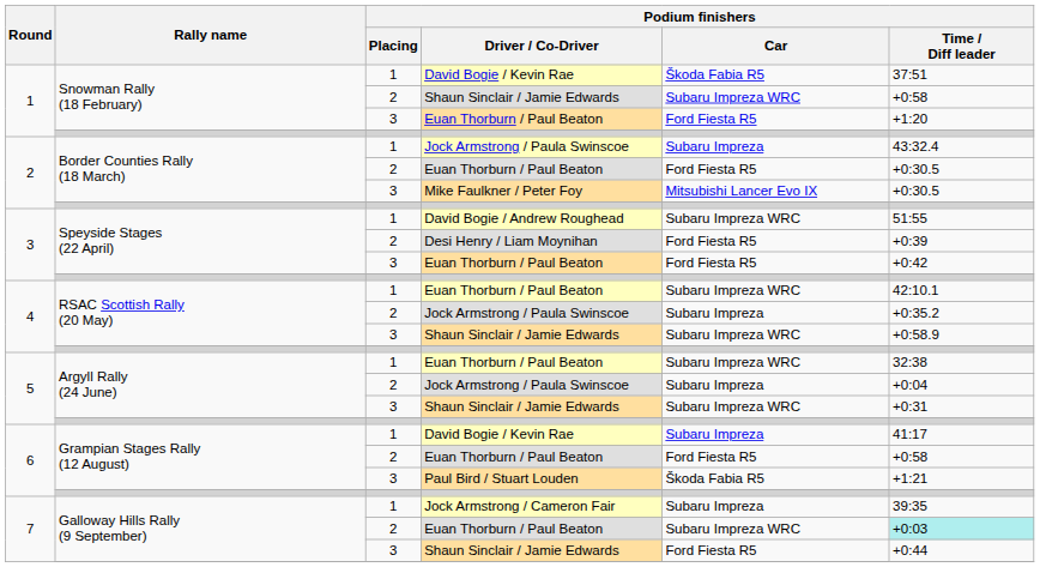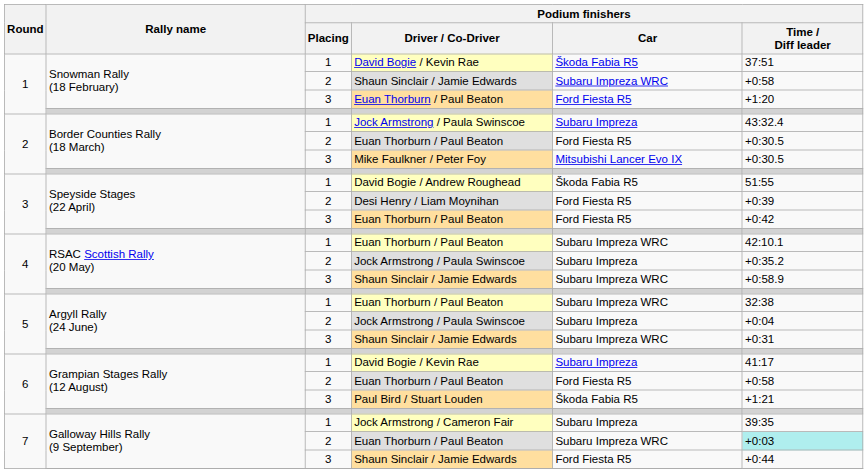 <table class="wikitable" style="font-size:90%;">
 <tr>
 <th rowspan=2>Round</th>
 <th style="width:22em" rowspan=2>Rally name</th>
 <th colspan=4>Podium finishers</th>
 </tr>
 <tr>
 <th>Placing</th>
 <th style="width:17em">Driver / Co-Driver</th>
 <th style="width:16em">Car</th>
 <th style="width:10em">Time /<br>Diff leader<br></th>
 </tr>
 <tr>
 <td rowspan=4 align=center>1</td>
 <td rowspan=3>Snowman Rally<br>(18 February)</td>
 <td align=center>1</td>
 <td style="background:#ffffbf;"><a href='#'>David Bogie</a> / Kevin Rae</td>
 <td><a href='#'>Škoda Fabia R5</a></td>
 <td>37:51</td>
 </tr>
 <tr>
 <td align=center>2</td>
 <td style="background:#dfdfdf;">Shaun Sinclair / Jamie Edwards</td>
 <td><a href='#'>Subaru Impreza WRC</a></td>
 <td>+0:58</td>
 </tr>
 <tr>
 <td align=center>3</td>
 <td style="background:#ffdf9f;"><a href='#'>Euan Thorburn</a> / Paul Beaton</td>
 <td><a href='#'>Ford Fiesta R5</a></td>
 <td>+1:20</td>
 </tr>
 <tr style="background:lightgrey;">
 <td></td>
 <td></td>
 <td></td>
 <td></td>
 <td></td>
 </tr>
 <tr>
 <td rowspan=4 align=center>2</td>
 <td rowspan=3>Border Counties Rally <br>(18 March)</td>
 <td align=center>1</td>
 <td style="background:#ffffbf;"><a href='#'>Jock Armstrong</a> / Paula Swinscoe</td>
 <td><a href='#'>Subaru Impreza</a></td>
 <td>43:32.4</td>
 </tr>
 <tr>
 <td align=center>2</td>
 <td style="background:#dfdfdf;">Euan Thorburn / Paul Beaton</td>
 <td>Ford Fiesta R5</td>
 <td>+0:30.5</td>
 </tr>
 <tr>
 <td align=center>3</td>
 <td style="background:#ffdf9f;">Mike Faulkner / Peter Foy</td>
 <td><a href='#'>Mitsubishi Lancer Evo IX</a></td>
 <td>+0:30.5</td>
 </tr>
 <tr style="background:lightgrey;">
 <td></td>
 <td></td>
 <td></td>
 <td></td>
 <td></td>
 </tr>
 <tr>
 <td rowspan=4 align=center>3</td>
 <td rowspan=3>Speyside Stages <br>(22 April)</td>
 <td align=center>1</td>
 <td style="background:#ffffbf;">David Bogie / Andrew Roughead</td>
-<td>Subaru Impreza WRC</td>
+<td>Škoda Fabia R5</td>
 <td>51:55</td>
 </tr>
 <tr>
 <td align=center>2</td>
 <td style="background:#dfdfdf;">Desi Henry / Liam Moynihan </td>
 <td>Ford Fiesta R5</td>
 <td>+0:39</td>
 </tr>
 <tr>
 <td align=center>3</td>
 <td style="background:#ffdf9f;">Euan Thorburn / Paul Beaton</td>
 <td>Ford Fiesta R5</td>
 <td>+0:42</td>
 </tr>
 <tr style="background:lightgrey;">
 <td></td>
 <td></td>
 <td></td>
 <td></td>
 <td></td>
 </tr>
 <tr>
 <td rowspan=4 align=center>4</td>
 <td rowspan=3>RSAC <a href='#'>Scottish Rally</a><br>(20 May)</td>
 <td align=center>1</td>
 <td style="background:#ffffbf;">Euan Thorburn / Paul Beaton</td>
 <td>Subaru Impreza WRC</td>
 <td>42:10.1</td>
 </tr>
 <tr>
 <td align=center>2</td>
 <td style="background:#dfdfdf;">Jock Armstrong  / Paula Swinscoe</td>
 <td>Subaru Impreza</td>
 <td>+0:35.2</td>
 </tr>
 <tr>
 <td align=center>3</td>
 <td style="background:#ffdf9f;">Shaun Sinclair / Jamie Edwards</td>
 <td>Subaru Impreza WRC</td>
 <td>+0:58.9</td>
 </tr>
 <tr style="background:lightgrey;">
 <td></td>
 <td></td>
 <td></td>
 <td></td>
 <td></td>
 </tr>
 <tr>
 <td rowspan=4 align=center>5</td>
 <td rowspan=3>Argyll Rally <br>(24 June)</td>
 <td align=center>1</td>
 <td style="background:#ffffbf;">Euan Thorburn / Paul Beaton</td>
 <td>Subaru Impreza WRC</td>
 <td>32:38</td>
 </tr>
 <tr>
 <td align=center>2</td>
 <td style="background:#dfdfdf;">Jock Armstrong  / Paula Swinscoe</td>
 <td>Subaru Impreza</td>
 <td>+0:04</td>
 </tr>
 <tr>
 <td align=center>3</td>
 <td style="background:#ffdf9f;">Shaun Sinclair / Jamie Edwards</td>
 <td>Subaru Impreza WRC</td>
 <td>+0:31</td>
 </tr>
 <tr style="background:lightgrey;">
 <td></td>
 <td></td>
 <td></td>
 <td></td>
 <td></td>
 </tr>
 <tr>
 <td rowspan=4 align=center>6</td>
 <td rowspan=3>Grampian Stages Rally <br>(12 August)</td>
 <td align=center>1</td>
 <td style="background:#ffffbf;">David Bogie / Kevin Rae</td>
 <td><a href='#'>Subaru Impreza</a></td>
 <td>41:17</td>
 </tr>
 <tr>
 <td align=center>2</td>
 <td style="background:#dfdfdf;">Euan Thorburn / Paul Beaton</td>
 <td>Ford Fiesta R5</td>
 <td>+0:58</td>
 </tr>
 <tr>
 <td align=center>3</td>
 <td style="background:#ffdf9f;">Paul Bird / Stuart Louden </td>
 <td>Škoda Fabia R5</td>
 <td>+1:21</td>
 </tr>
 <tr style="background:lightgrey;">
 <td></td>
 <td></td>
 <td></td>
 <td></td>
 <td></td>
 </tr>
 <tr>
 <td rowspan=4 align=center>7</td>
 <td rowspan=3>Galloway Hills Rally<br>(9 September)</td>
 <td align=center>1</td>
 <td style="background:#ffffbf;">Jock Armstrong  / Cameron Fair</td>
 <td>Subaru Impreza</td>
 <td>39:35</td>
 </tr>
 <tr>
 <td align=center>2</td>
 <td style="background:#dfdfdf;">Euan Thorburn / Paul Beaton </td>
 <td>Subaru Impreza WRC</td>
 <td style="background: paleturquoise;">+0:03</td>
 </tr>
 <tr>
 <td align=center>3</td>
 <td style="background:#ffdf9f;">Shaun Sinclair / Jamie Edwards</td>
 <td>Ford Fiesta R5</td>
 <td>+0:44</td>
 </tr>
 <tr>
 </tr>
 </table>
